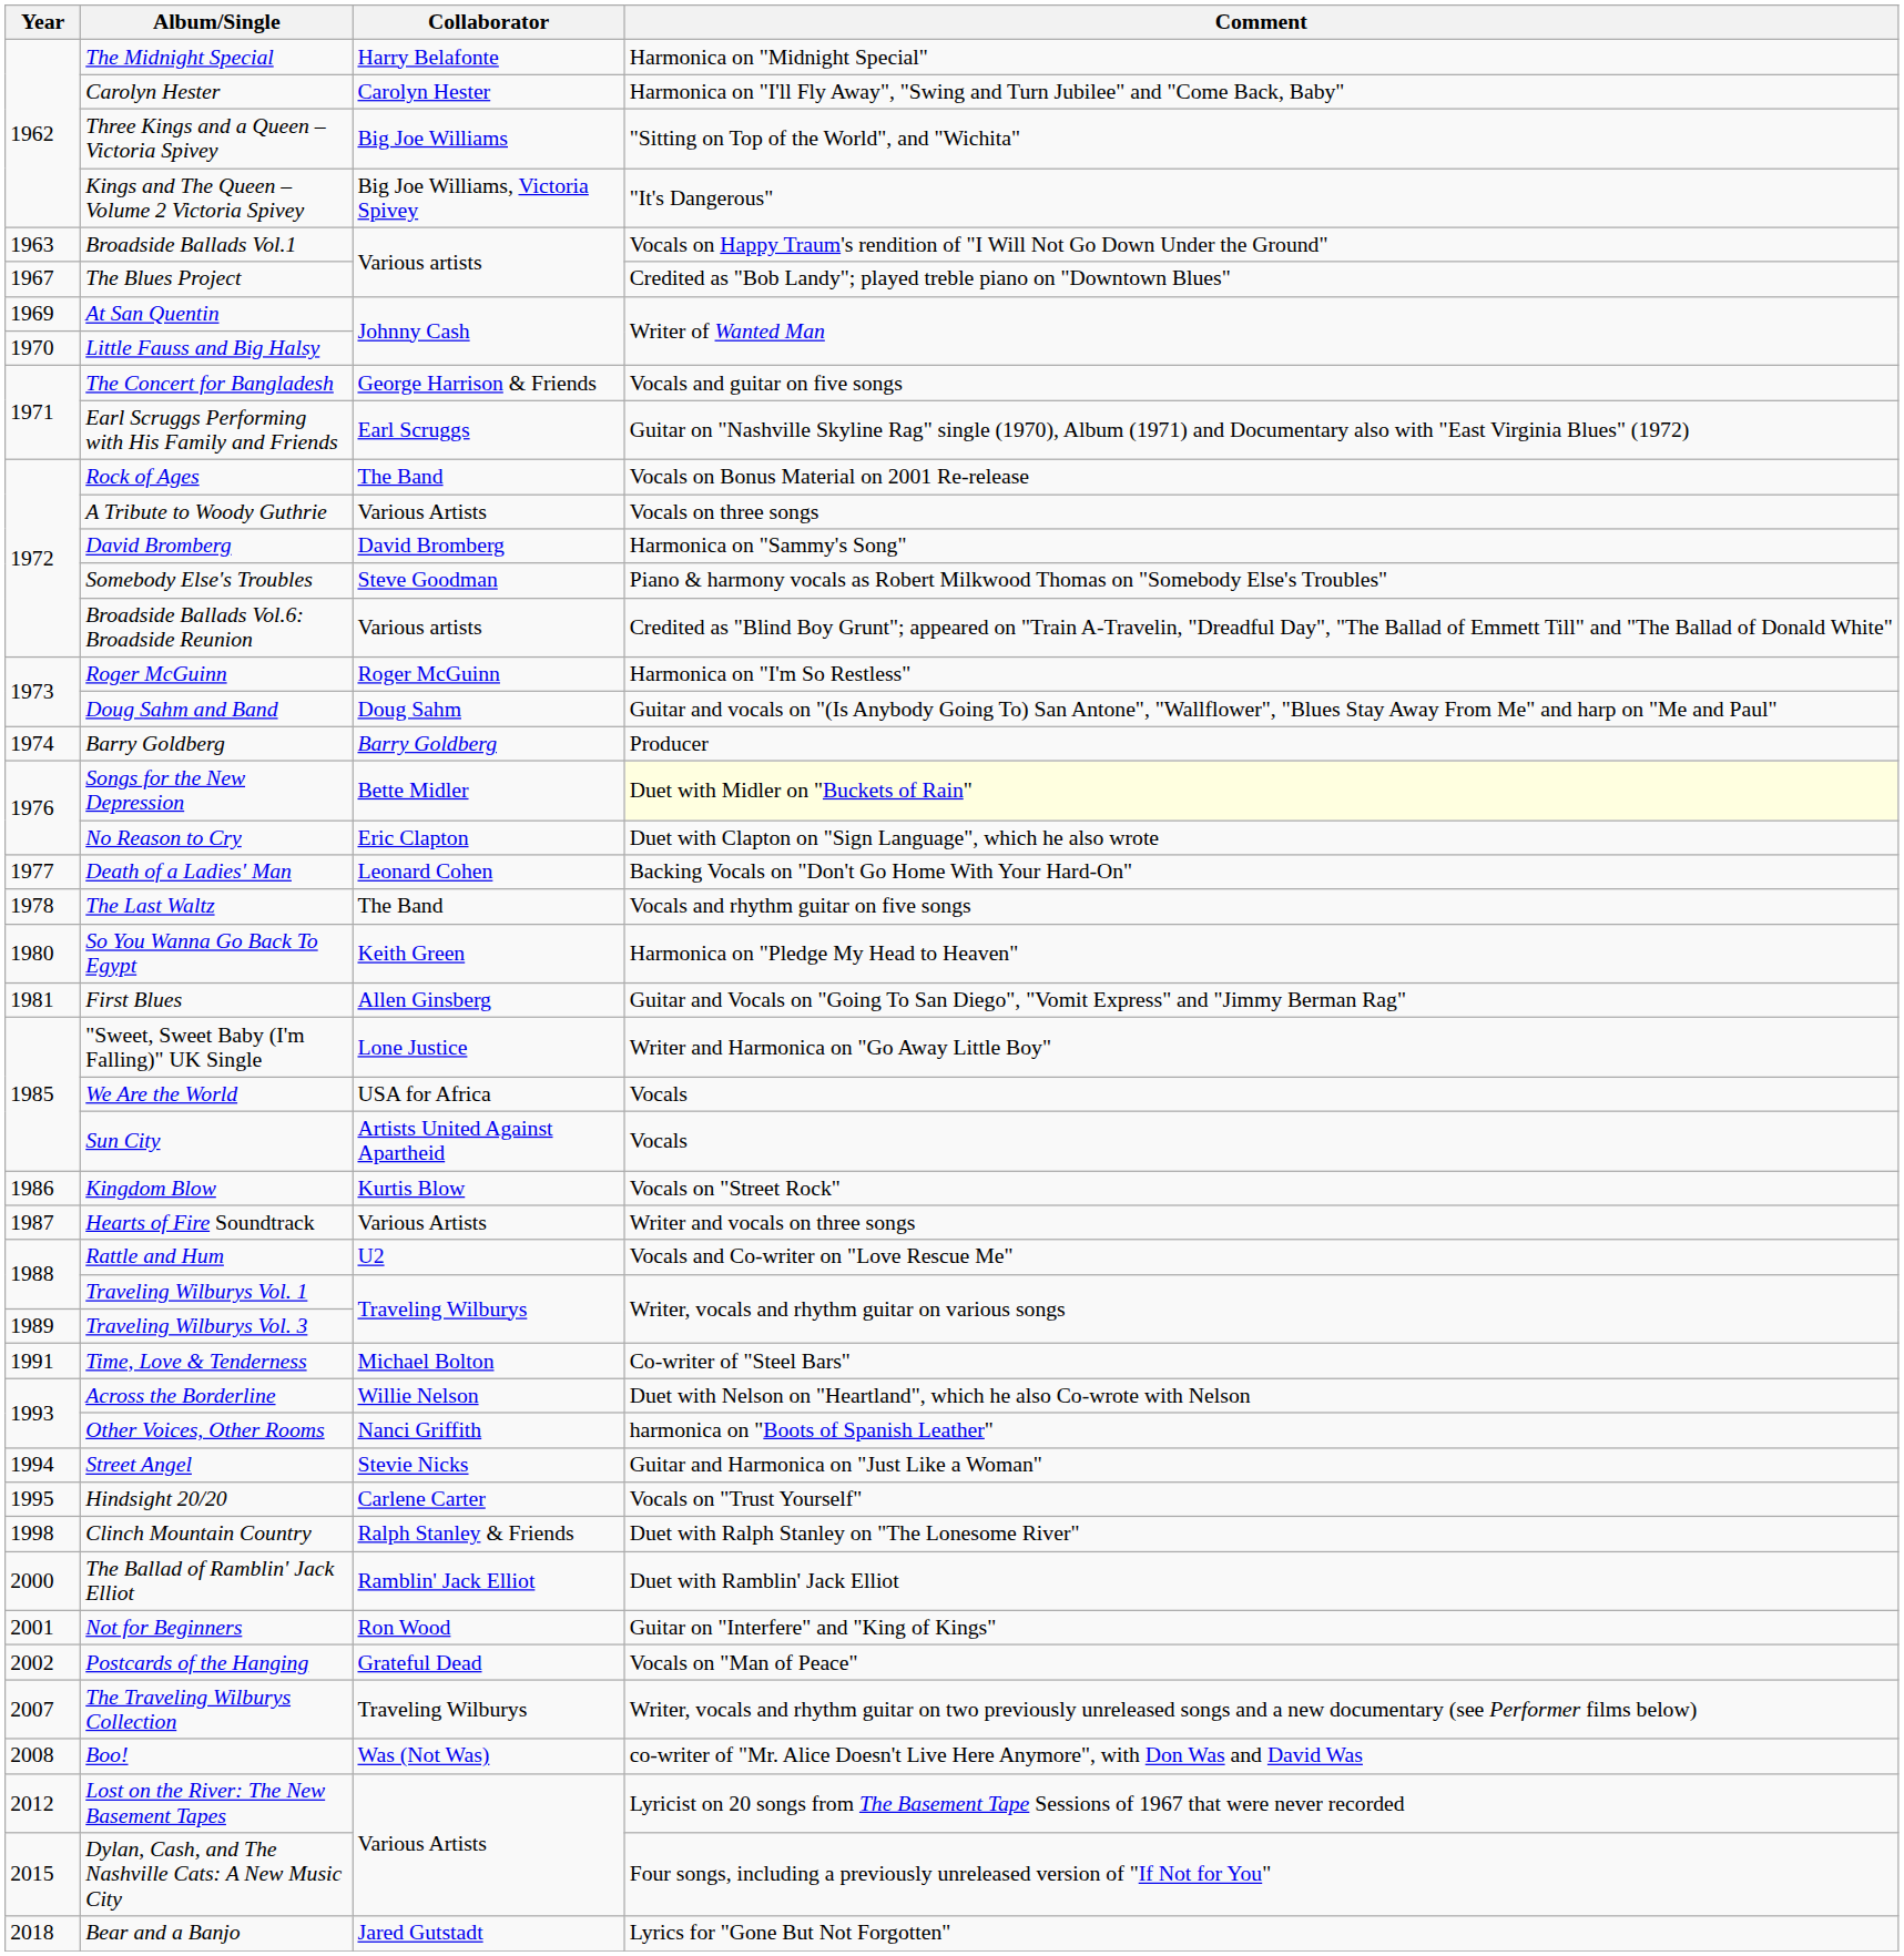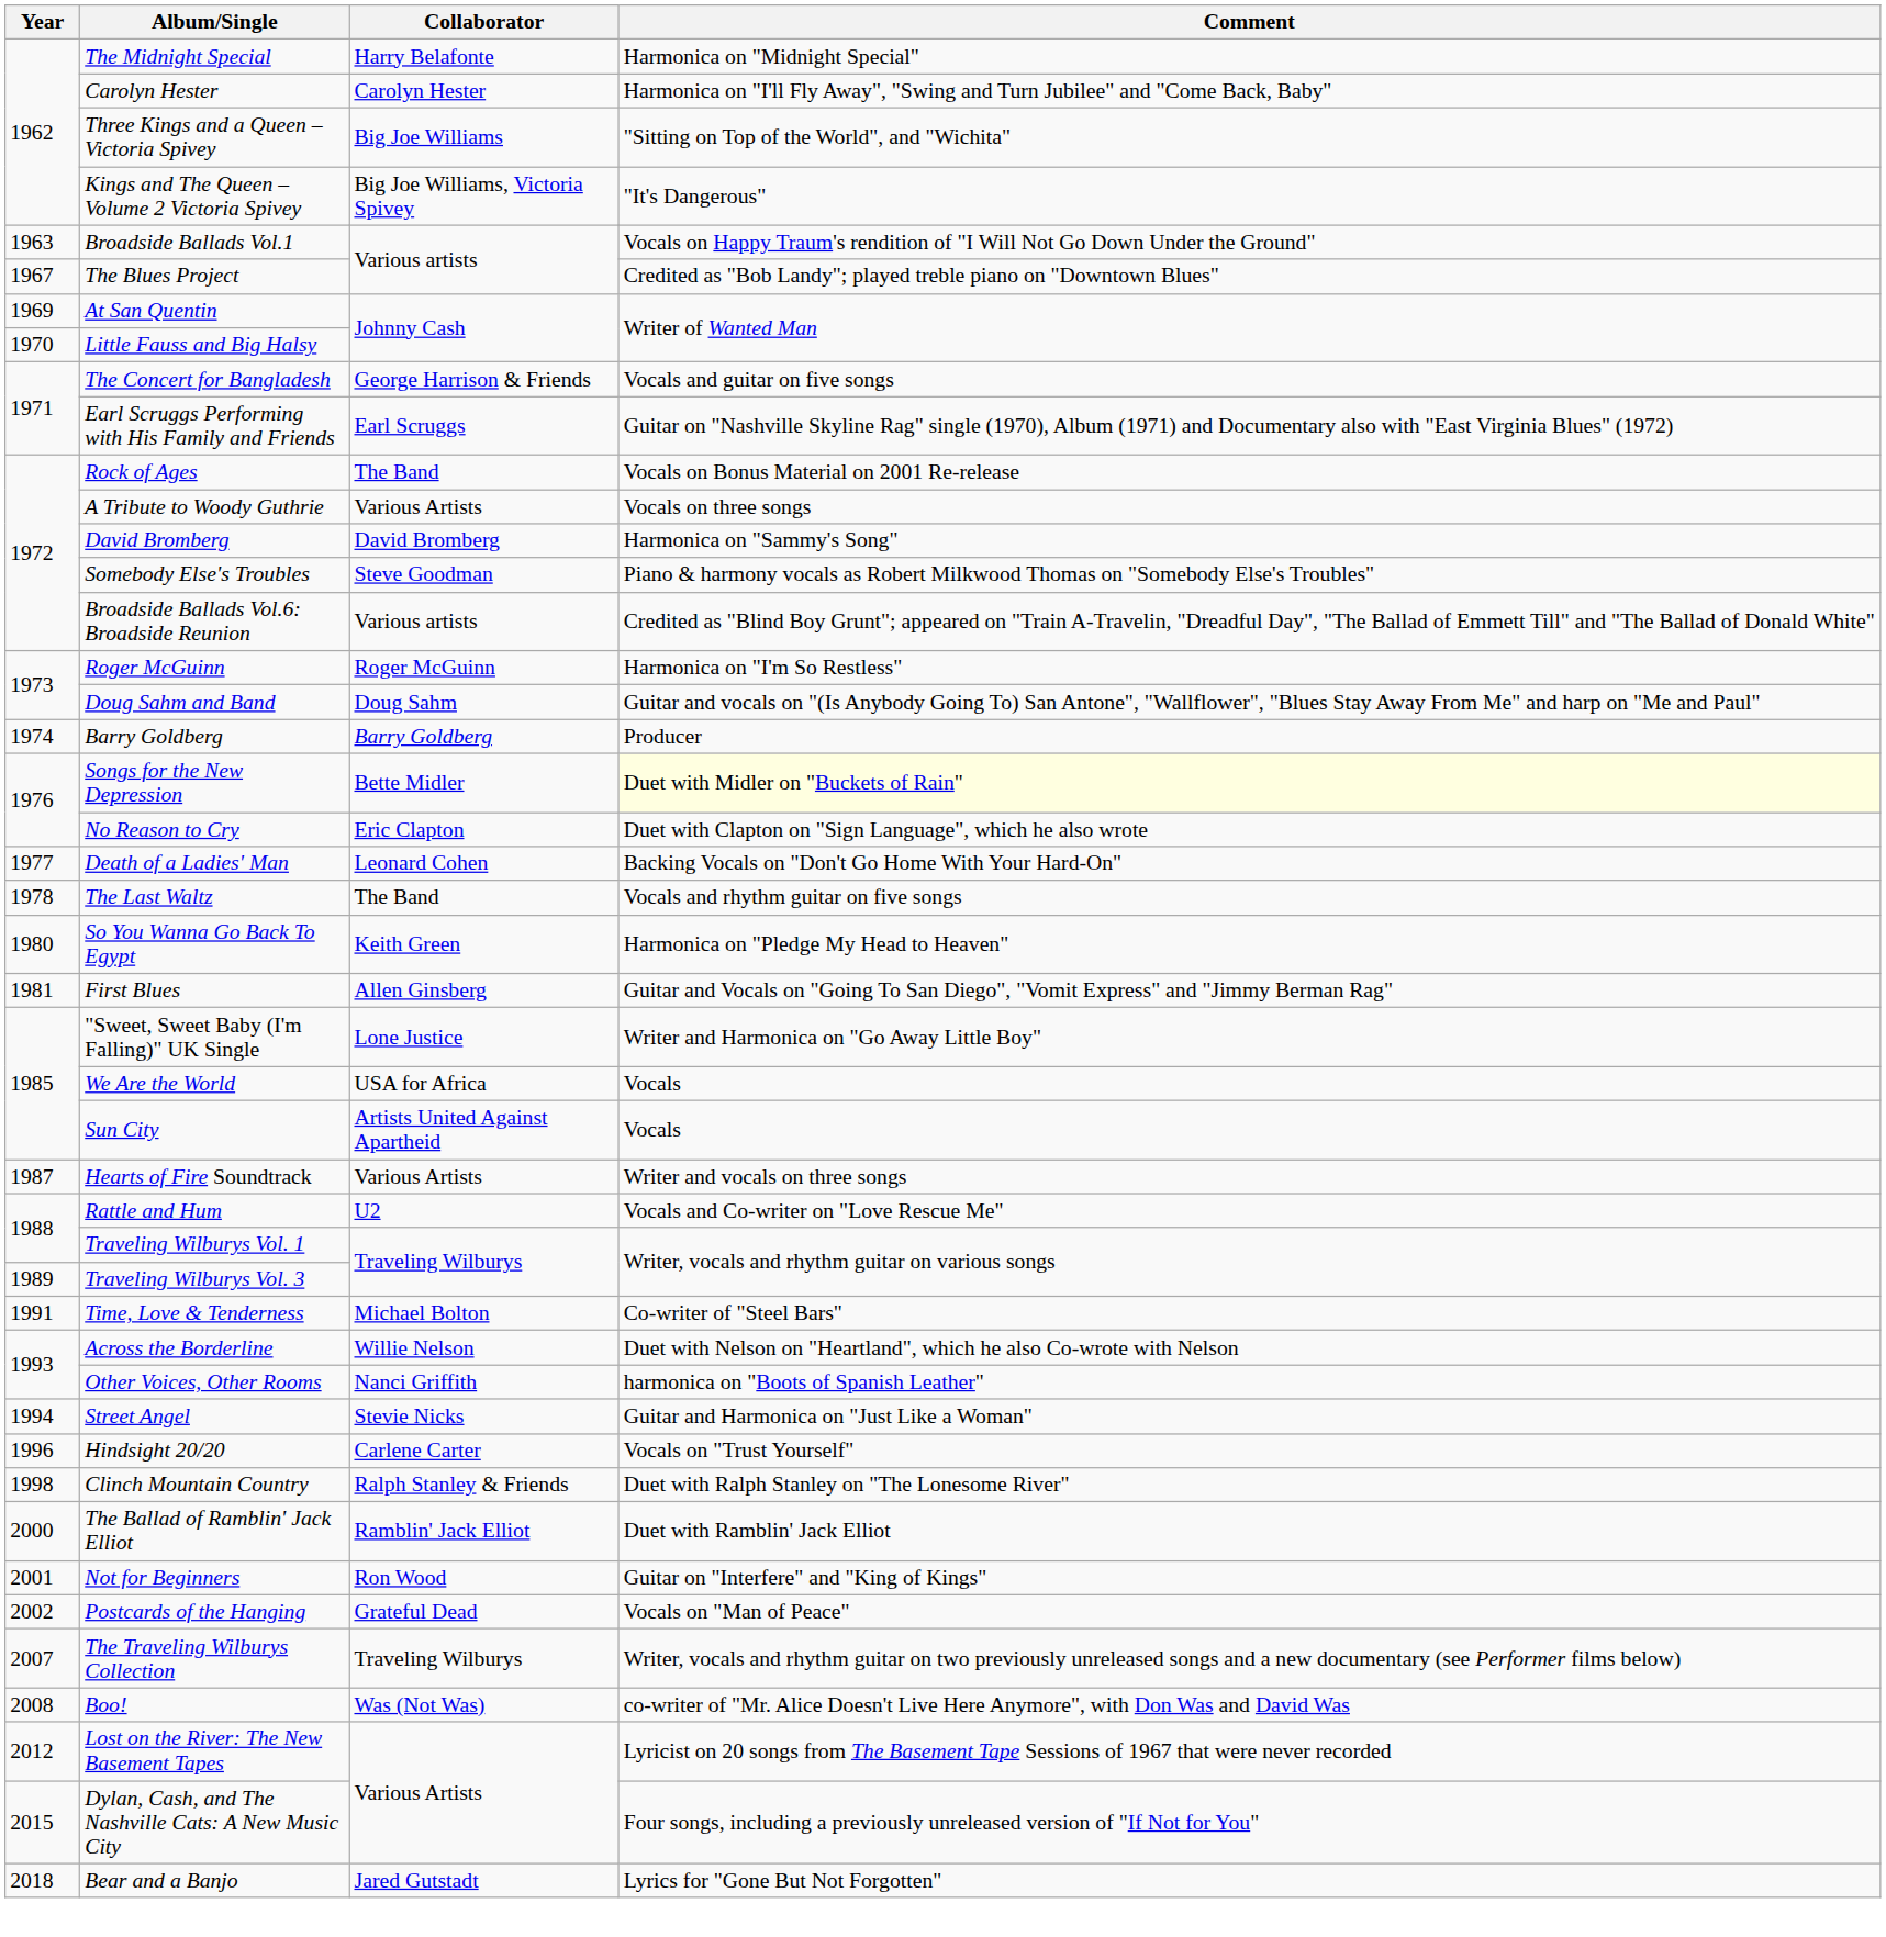 <table class="wikitable sortable">
 <tr>
 <th style="width:3em">Year</th>
 <th style="width:12em">Album/Single</th>
 <th style="width:12em">Collaborator</th>
 <th class="unsortable">Comment</th>
 </tr>
 <tr>
 <td rowspan="5">1962</td>
 <td><em><a href='#'>The Midnight Special</a></em></td>
 <td><a href='#'>Harry Belafonte</a></td>
 <td>Harmonica on "Midnight Special"</td>
 </tr>
 <tr>
 <td><em>Carolyn Hester</em></td>
 <td><a href='#'>Carolyn Hester</a></td>
 <td>Harmonica on "I'll Fly Away", "Swing and Turn Jubilee" and "Come Back, Baby"</td>
 </tr>
 <tr>
 <td><em>Three Kings and a Queen – Victoria Spivey</em></td>
 <td><a href='#'>Big Joe Williams</a></td>
 <td>"Sitting on Top of the World", and "Wichita"</td>
 </tr>
 <tr>
 <td rowspan="2"><em>Kings and The Queen – Volume 2  Victoria Spivey</em></td>
 <td>Big Joe Williams, <a href='#'>Victoria Spivey</a></td>
 <td rowspan="2">"It's Dangerous"</td>
 </tr>
 <tr>
 <td rowspan="3">Various artists</td>
 </tr>
 <tr>
 <td>1963</td>
 <td><em>Broadside Ballads Vol.1</em></td>
 <td>Vocals on <a href='#'>Happy Traum</a>'s rendition of "I Will Not Go Down Under the Ground"</td>
 </tr>
 <tr>
 <td>1967</td>
 <td><em>The Blues Project</em></td>
 <td>Credited as "Bob Landy"; played treble piano on "Downtown Blues"</td>
 </tr>
 <tr>
 <td>1969</td>
 <td><em><a href='#'>At San Quentin</a></em></td>
 <td rowspan="2"><a href='#'>Johnny Cash</a></td>
 <td rowspan="2">Writer of <em><a href='#'>Wanted Man</a></em></td>
 </tr>
 <tr>
 <td>1970</td>
 <td><em><a href='#'>Little Fauss and Big Halsy</a></em></td>
 </tr>
 <tr>
 <td rowspan="2">1971</td>
 <td><em><a href='#'>The Concert for Bangladesh</a></em></td>
 <td><a href='#'>George Harrison</a> & Friends</td>
 <td>Vocals and guitar on five songs</td>
 </tr>
 <tr>
 <td><em>Earl Scruggs Performing with His Family and Friends</em></td>
 <td><a href='#'>Earl Scruggs</a></td>
 <td>Guitar on "Nashville Skyline Rag" single (1970), Album (1971) and Documentary also with "East Virginia Blues" (1972)</td>
 </tr>
 <tr>
 <td rowspan="5">1972</td>
 <td><em><a href='#'>Rock of Ages</a></em></td>
 <td><a href='#'>The Band</a></td>
 <td>Vocals on Bonus Material on 2001 Re-release</td>
 </tr>
 <tr>
 <td><em>A Tribute to Woody Guthrie</em></td>
 <td>Various Artists</td>
 <td>Vocals on three songs</td>
 </tr>
 <tr>
 <td><em><a href='#'>David Bromberg</a></em></td>
 <td><a href='#'>David Bromberg</a></td>
 <td>Harmonica on "Sammy's Song"</td>
 </tr>
 <tr>
 <td><em>Somebody Else's Troubles</em></td>
 <td><a href='#'>Steve Goodman</a></td>
 <td>Piano & harmony vocals as Robert Milkwood Thomas on "Somebody Else's Troubles"</td>
 </tr>
 <tr>
 <td><em>Broadside Ballads Vol.6: Broadside Reunion</em></td>
 <td>Various artists</td>
 <td>Credited as "Blind Boy Grunt"; appeared on "Train A-Travelin, "Dreadful Day", "The Ballad of Emmett Till" and "The Ballad of Donald White"</td>
 </tr>
 <tr>
 <td rowspan="2">1973</td>
 <td><em><a href='#'>Roger McGuinn</a></em></td>
 <td><a href='#'>Roger McGuinn</a></td>
 <td>Harmonica on "I'm So Restless"</td>
 </tr>
 <tr>
 <td><em><a href='#'>Doug Sahm and Band</a></em></td>
 <td><a href='#'>Doug Sahm</a></td>
 <td>Guitar and vocals on "(Is Anybody Going To) San Antone", "Wallflower", "Blues Stay Away From Me" and harp on "Me and Paul"</td>
 </tr>
 <tr>
 <td>1974</td>
 <td><em>Barry Goldberg</em></td>
 <td><em><a href='#'>Barry Goldberg</a></em></td>
 <td>Producer</td>
 </tr>
 <tr>
 <td rowspan="2">1976</td>
 <td><em><a href='#'>Songs for the New Depression</a></em></td>
 <td><a href='#'>Bette Midler</a></td>
 <td style="background: lightyellow;">Duet with Midler on "<a href='#'>Buckets of Rain</a>"</td>
 </tr>
 <tr>
 <td><em><a href='#'>No Reason to Cry</a></em></td>
 <td><a href='#'>Eric Clapton</a></td>
 <td>Duet with Clapton on "Sign Language", which he also wrote</td>
 </tr>
 <tr>
 <td>1977</td>
 <td><em><a href='#'>Death of a Ladies' Man</a></em></td>
 <td><a href='#'>Leonard Cohen</a></td>
 <td>Backing Vocals on "Don't Go Home With Your Hard-On"</td>
 </tr>
 <tr>
 <td>1978</td>
 <td><em><a href='#'>The Last Waltz</a></em></td>
 <td>The Band</td>
 <td>Vocals and rhythm guitar on five songs</td>
 </tr>
 <tr>
 <td>1980</td>
 <td><em><a href='#'>So You Wanna Go Back To Egypt</a></em></td>
 <td><a href='#'>Keith Green</a></td>
 <td>Harmonica on "Pledge My Head to Heaven"</td>
 </tr>
 <tr>
 <td>1981</td>
 <td><em>First Blues</em></td>
 <td><a href='#'>Allen Ginsberg</a></td>
 <td>Guitar and Vocals on "Going To San Diego", "Vomit Express" and "Jimmy Berman Rag"</td>
 </tr>
 <tr>
 <td rowspan="3">1985</td>
 <td>"Sweet, Sweet Baby (I'm Falling)" UK Single</td>
 <td><a href='#'>Lone Justice</a></td>
 <td>Writer and Harmonica on "Go Away Little Boy"</td>
 </tr>
 <tr>
 <td><em><a href='#'>We Are the World</a></em></td>
 <td>USA for Africa</td>
 <td>Vocals</td>
 </tr>
 <tr>
 <td><em><a href='#'>Sun City</a></em></td>
 <td><a href='#'>Artists United Against Apartheid</a></td>
 <td>Vocals</td>
 </tr>
 <tr>
-<td>1986</td>
-<td><em><a href='#'>Kingdom Blow</a></em></td>
-<td><a href='#'>Kurtis Blow</a></td>
-<td>Vocals on "Street Rock"</td>
-</tr>
-<tr>
 <td>1987</td>
 <td><em><a href='#'>Hearts of Fire</a></em> Soundtrack</td>
 <td>Various Artists</td>
 <td>Writer and vocals on three songs</td>
 </tr>
 <tr>
 <td rowspan="2">1988</td>
 <td><em><a href='#'>Rattle and Hum</a></em></td>
 <td><a href='#'>U2</a></td>
 <td>Vocals and Co-writer on "Love Rescue Me"</td>
 </tr>
 <tr>
 <td><em><a href='#'>Traveling Wilburys Vol. 1</a></em></td>
 <td rowspan="2"><a href='#'>Traveling Wilburys</a></td>
 <td rowspan="2">Writer, vocals and rhythm guitar on various songs</td>
 </tr>
 <tr>
 <td>1989</td>
 <td><em><a href='#'>Traveling Wilburys Vol. 3</a></em></td>
 </tr>
 <tr>
 <td>1991</td>
 <td><em><a href='#'>Time, Love & Tenderness</a></em></td>
 <td><a href='#'>Michael Bolton</a></td>
 <td>Co-writer of "Steel Bars"</td>
 </tr>
 <tr>
 <td rowspan="2">1993</td>
 <td><em><a href='#'>Across the Borderline</a></em></td>
 <td><a href='#'>Willie Nelson</a></td>
 <td>Duet with Nelson on "Heartland", which he also Co-wrote with Nelson</td>
 </tr>
 <tr>
 <td><em><a href='#'>Other Voices, Other Rooms</a></em></td>
 <td><a href='#'>Nanci Griffith</a></td>
 <td>harmonica on "<a href='#'>Boots of Spanish Leather</a>"</td>
 </tr>
 <tr>
 <td>1994</td>
 <td><em><a href='#'>Street Angel</a></em></td>
 <td><a href='#'>Stevie Nicks</a></td>
 <td>Guitar and Harmonica on "Just Like a Woman"</td>
 </tr>
 <tr>
-<td>1995</td>
+<td>1996</td>
 <td><em>Hindsight 20/20</em></td>
 <td><a href='#'>Carlene Carter</a></td>
 <td>Vocals on "Trust Yourself"</td>
 </tr>
 <tr>
 <td>1998</td>
 <td><em>Clinch Mountain Country</em></td>
 <td><a href='#'>Ralph Stanley</a> & Friends</td>
 <td>Duet with Ralph Stanley on "The Lonesome River"</td>
 </tr>
 <tr>
 <td>2000</td>
 <td><em>The Ballad of Ramblin' Jack Elliot</em></td>
 <td><a href='#'>Ramblin' Jack Elliot</a></td>
 <td>Duet with Ramblin' Jack Elliot</td>
 </tr>
 <tr>
 <td>2001</td>
 <td><em><a href='#'>Not for Beginners</a></em></td>
 <td><a href='#'>Ron Wood</a></td>
 <td>Guitar on "Interfere" and "King of Kings"</td>
 </tr>
 <tr>
 <td>2002</td>
 <td><em><a href='#'>Postcards of the Hanging</a></em></td>
 <td><a href='#'>Grateful Dead</a></td>
 <td>Vocals on "Man of Peace"</td>
 </tr>
 <tr>
 <td>2007</td>
 <td><em><a href='#'>The Traveling Wilburys Collection</a></em></td>
 <td>Traveling Wilburys</td>
 <td>Writer, vocals and rhythm guitar on two previously unreleased songs and a new documentary (see <em>Performer</em> films below)</td>
 </tr>
 <tr>
 <td>2008</td>
 <td><a href='#'><em>Boo!</em></a></td>
 <td><a href='#'>Was (Not Was)</a></td>
 <td>co-writer of "Mr. Alice Doesn't Live Here Anymore", with <a href='#'>Don Was</a> and <a href='#'>David Was</a></td>
 </tr>
 <tr>
 <td>2012</td>
 <td><em><a href='#'>Lost on the River: The New Basement Tapes</a></em></td>
 <td rowspan="2">Various Artists</td>
 <td>Lyricist on 20 songs from <em><a href='#'>The Basement Tape</a></em> Sessions of 1967 that were never recorded</td>
 </tr>
 <tr>
 <td>2015</td>
 <td><em>Dylan, Cash, and The Nashville Cats: A New Music City</em></td>
 <td>Four songs, including a previously unreleased version of "<a href='#'>If Not for You</a>"</td>
 </tr>
 <tr>
 <td>2018</td>
 <td><em>Bear and a Banjo</em></td>
 <td><a href='#'>Jared Gutstadt</a></td>
 <td>Lyrics for "Gone But Not Forgotten"</td>
 </tr>
 </table>
